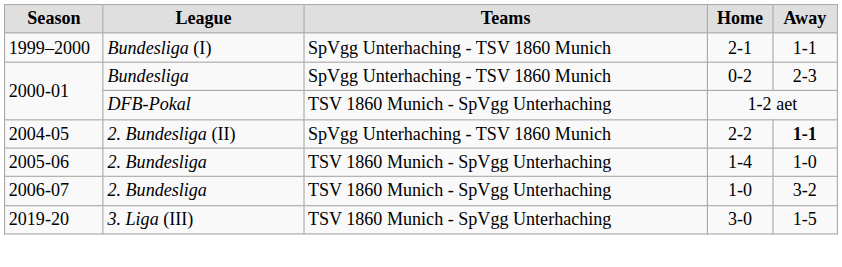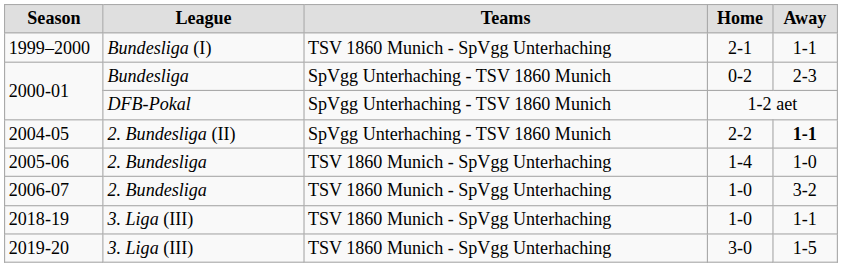 <table class="wikitable">
 <tr style="text-align:center; background:#dfdfdf;">
 <td style="width:80px;"><strong>Season</strong></td>
 <td style="width:170px;"><strong>League</strong></td>
 <td style="width:350px;"><strong>Teams</strong></td>
 <td style="width:50px;"><strong>Home</strong></td>
 <td style="width:50px;"><strong>Away</strong></td>
 </tr>
 <tr>
 <td style="text-align:left;">1999–2000</td>
 <td style="text-align:left;"><em>Bundesliga</em> (I)</td>
-<td style="text-align:left;">SpVgg Unterhaching - TSV 1860 Munich</td>
+<td style="text-align:left;">TSV 1860 Munich - SpVgg Unterhaching</td>
 <td style="text-align:center;">2-1</td>
 <td style="text-align:center;">1-1</td>
 </tr>
 <tr>
 <td style="text-align:left;" rowspan="2">2000-01</td>
 <td style="text-align:left;"><em>Bundesliga</em></td>
 <td style="text-align:left;">SpVgg Unterhaching - TSV 1860 Munich</td>
 <td style="text-align:center;">0-2</td>
 <td style="text-align:center;">2-3</td>
 </tr>
 <tr>
 <td style="text-align:left;"><em>DFB-Pokal</em></td>
-<td style="text-align:left;">TSV 1860 Munich - SpVgg Unterhaching</td>
+<td style="text-align:left;">SpVgg Unterhaching - TSV 1860 Munich</td>
 <td style="text-align:center;" colspan="2">1-2 aet</td>
 </tr>
 <tr>
 <td style="text-align:left;">2004-05</td>
 <td style="text-align:left;"><em>2. Bundesliga</em> (II)</td>
 <td style="text-align:left;">SpVgg Unterhaching - TSV 1860 Munich</td>
 <td style="text-align:center;">2-2</td>
 <td style="text-align:center;"><strong>1-1</strong></td>
 </tr>
 <tr>
 <td style="text-align:left;">2005-06</td>
 <td style="text-align:left;"><em>2. Bundesliga</em></td>
 <td style="text-align:left;">TSV 1860 Munich - SpVgg Unterhaching</td>
 <td style="text-align:center;">1-4</td>
 <td style="text-align:center;">1-0</td>
 </tr>
 <tr>
 <td style="text-align:left;">2006-07</td>
 <td style="text-align:left;"><em>2. Bundesliga</em></td>
 <td style="text-align:left;">TSV 1860 Munich - SpVgg Unterhaching</td>
 <td style="text-align:center;">1-0</td>
 <td style="text-align:center;">3-2</td>
 </tr>
 <tr>
+<td style="text-align:left;">2018-19</td>
+<td style="text-align:left;"><em>3. Liga</em>  (III)</td>
+<td style="text-align:left;">TSV 1860 Munich - SpVgg Unterhaching</td>
+<td style="text-align:center;">1-0</td>
+<td style="text-align:center;">1-1</td>
+</tr>
+<tr>
 <td style="text-align:left;">2019-20</td>
 <td style="text-align:left;"><em>3. Liga</em>  (III)</td>
 <td style="text-align:left;">TSV 1860 Munich - SpVgg Unterhaching</td>
 <td style="text-align:center;">3-0</td>
 <td style="text-align:center;">1-5</td>
 </tr>
 </table>
